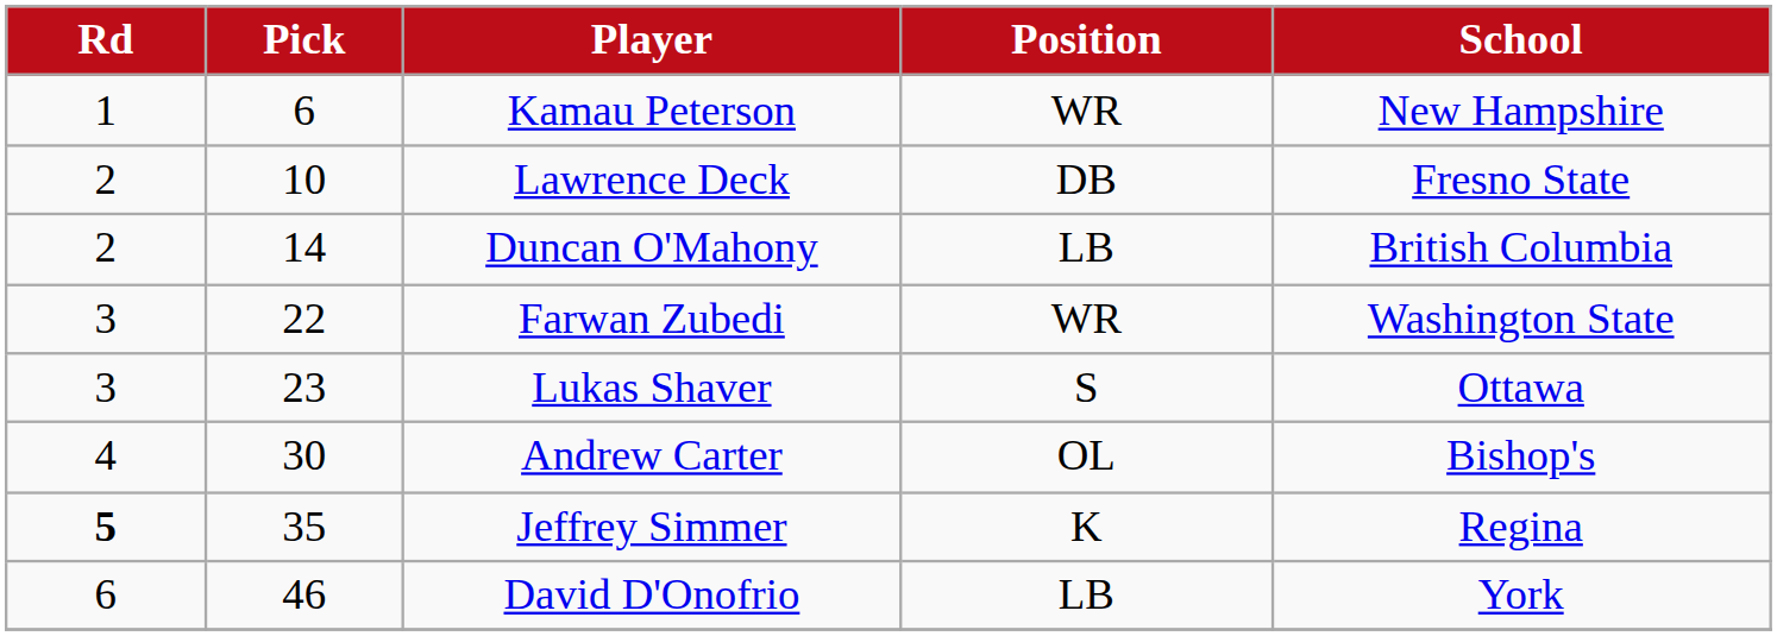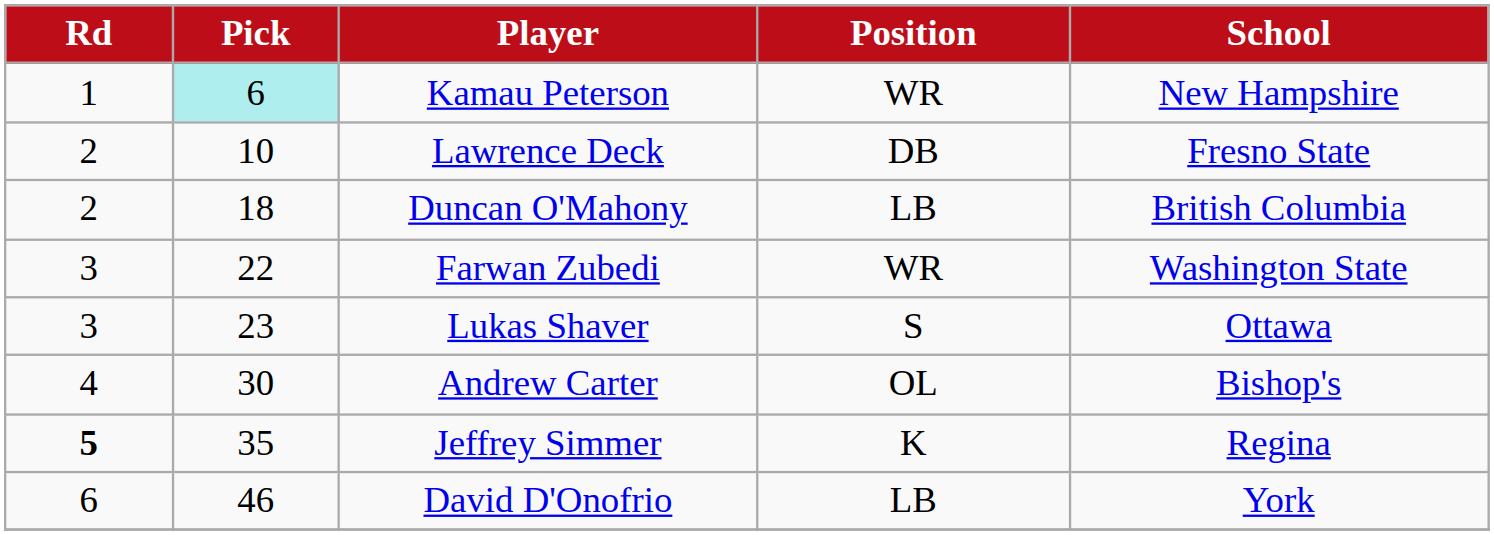 <table class="wikitable sortable">
 <tr>
 <th style="background:#bd0d18;color:#FFFFFF;"  width="8%">Rd</th>
 <th style="background:#bd0d18;color:#FFFFFF;"  width="8%">Pick</th>
 <th style="background:#bd0d18;color:#FFFFFF;"  width="20%">Player</th>
 <th style="background:#bd0d18;color:#FFFFFF;"  width="15%">Position</th>
 <th style="background:#bd0d18;color:#FFFFFF;"  width="20%">School</th>
 </tr>
 <tr align="center">
 <td align=center>1</td>
-<td>6</td>
+<td style="background: paleturquoise;">6</td>
 <td><a href='#'>Kamau Peterson</a></td>
 <td>WR</td>
 <td><a href='#'>New Hampshire</a></td>
 </tr>
 <tr align="center">
 <td align=center>2</td>
 <td>10</td>
 <td><a href='#'>Lawrence Deck</a></td>
 <td>DB</td>
 <td><a href='#'>Fresno State</a></td>
 </tr>
 <tr align="center">
 <td align=center>2</td>
-<td>14</td>
+<td>18</td>
 <td><a href='#'>Duncan O'Mahony</a></td>
 <td>LB</td>
 <td><a href='#'>British Columbia</a></td>
 </tr>
 <tr align="center">
 <td align=center>3</td>
 <td>22</td>
 <td><a href='#'>Farwan Zubedi</a></td>
 <td>WR</td>
 <td><a href='#'>Washington State</a></td>
 </tr>
 <tr align="center">
 <td align=center>3</td>
 <td>23</td>
 <td><a href='#'>Lukas Shaver</a></td>
 <td>S</td>
 <td><a href='#'>Ottawa</a></td>
 </tr>
 <tr align="center">
 <td align=center>4</td>
 <td>30</td>
 <td><a href='#'>Andrew Carter</a></td>
 <td>OL</td>
 <td><a href='#'>Bishop's</a></td>
 </tr>
 <tr align="center">
 <td align=center><strong>5</strong></td>
 <td>35</td>
 <td><a href='#'>Jeffrey Simmer</a></td>
 <td>K</td>
 <td><a href='#'>Regina</a></td>
 </tr>
 <tr align="center">
 <td align=center>6</td>
 <td>46</td>
 <td><a href='#'>David D'Onofrio</a></td>
 <td>LB</td>
 <td><a href='#'>York</a></td>
 </tr>
 <tr>
 </tr>
 </table>
